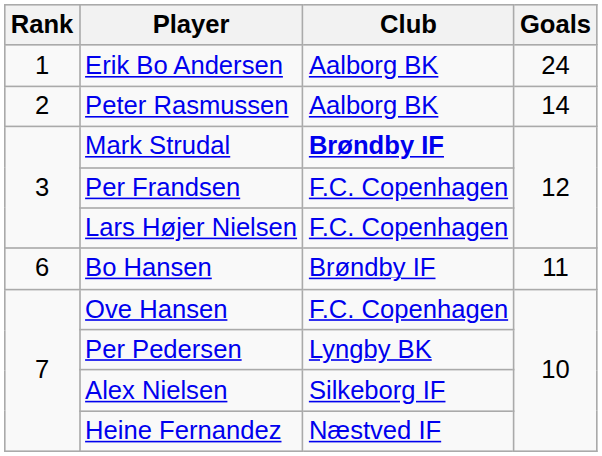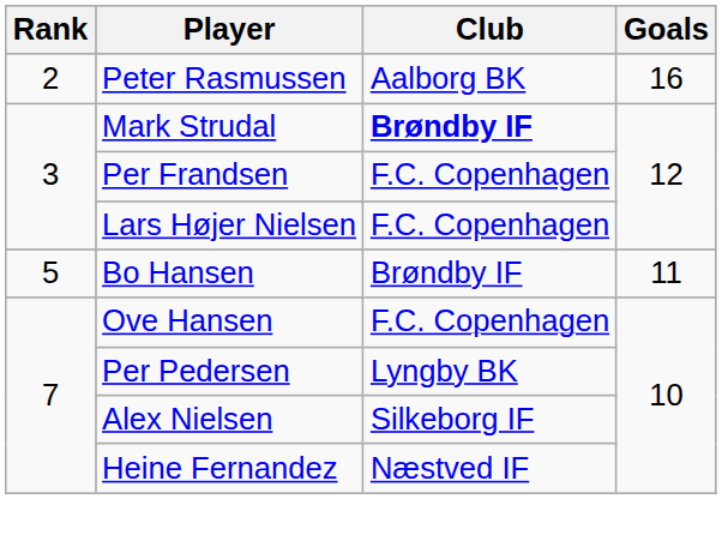 <table class="wikitable" style="text-align: center;">
 <tr>
 <th>Rank</th>
 <th>Player</th>
 <th>Club</th>
 <th>Goals</th>
 </tr>
 <tr>
-<td>1</td>
-<td align="left"> <a href='#'>Erik Bo Andersen</a></td>
-<td align="left"><a href='#'>Aalborg BK</a></td>
-<td>24</td>
-</tr>
-<tr>
 <td>2</td>
 <td align="left"> <a href='#'>Peter Rasmussen</a></td>
 <td align="left"><a href='#'>Aalborg BK</a></td>
-<td>14</td>
+<td>16</td>
 </tr>
 <tr>
 <td rowspan="3">3</td>
 <td align="left"> <a href='#'>Mark Strudal</a></td>
 <td align="left"><strong><a href='#'>Brøndby IF</a></strong></td>
 <td rowspan="3">12</td>
 </tr>
 <tr>
 <td align="left"> <a href='#'>Per Frandsen</a></td>
 <td align="left"><a href='#'>F.C. Copenhagen</a></td>
 </tr>
 <tr>
 <td align="left"> <a href='#'>Lars Højer Nielsen</a></td>
 <td align="left"><a href='#'>F.C. Copenhagen</a></td>
 </tr>
 <tr>
-<td>6</td>
+<td>5</td>
 <td align="left"> <a href='#'>Bo Hansen</a></td>
 <td align="left"><a href='#'>Brøndby IF</a></td>
 <td>11</td>
 </tr>
 <tr>
 <td rowspan="4">7</td>
 <td align="left"> <a href='#'>Ove Hansen</a></td>
 <td align="left"><a href='#'>F.C. Copenhagen</a></td>
 <td rowspan="4">10</td>
 </tr>
 <tr>
 <td align="left"> <a href='#'>Per Pedersen</a></td>
 <td align="left"><a href='#'>Lyngby BK</a></td>
 </tr>
 <tr>
 <td align="left"> <a href='#'>Alex Nielsen</a></td>
 <td align="left"><a href='#'>Silkeborg IF</a></td>
 </tr>
 <tr>
 <td align="left"> <a href='#'>Heine Fernandez</a></td>
 <td align="left"><a href='#'>Næstved IF</a></td>
 </tr>
 </table>
